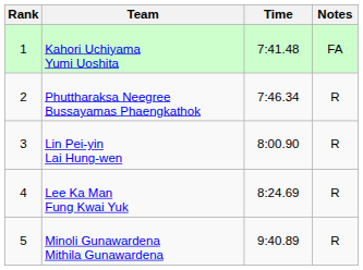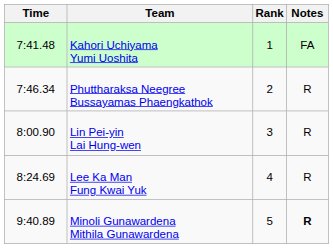 <table class=wikitable style="text-align:center">
 <tr>
+<th width=80>Time</th>
+<th width=250>Team</th>
 <th width=40>Rank</th>
-<th width=250>Team</th>
-<th width=80>Time</th>
 <th width=50>Notes</th>
 </tr>
 <tr bgcolor="ccffcc">
+<td>7:41.48</td>
+<td align=left><br><a href='#'>Kahori Uchiyama</a><br><a href='#'>Yumi Uoshita</a></td>
 <td>1</td>
-<td align=left><br><a href='#'>Kahori Uchiyama</a><br><a href='#'>Yumi Uoshita</a></td>
-<td>7:41.48</td>
 <td>FA</td>
 </tr>
 <tr>
+<td>7:46.34</td>
+<td align=left><br><a href='#'>Phuttharaksa Neegree</a><br><a href='#'>Bussayamas Phaengkathok</a></td>
 <td>2</td>
-<td align=left><br><a href='#'>Phuttharaksa Neegree</a><br><a href='#'>Bussayamas Phaengkathok</a></td>
-<td>7:46.34</td>
 <td>R</td>
 </tr>
 <tr>
+<td>8:00.90</td>
+<td align=left><br><a href='#'>Lin Pei-yin</a><br><a href='#'>Lai Hung-wen</a></td>
 <td>3</td>
-<td align=left><br><a href='#'>Lin Pei-yin</a><br><a href='#'>Lai Hung-wen</a></td>
-<td>8:00.90</td>
 <td>R</td>
 </tr>
 <tr>
+<td>8:24.69</td>
+<td align=left><br><a href='#'>Lee Ka Man</a><br><a href='#'>Fung Kwai Yuk</a></td>
 <td>4</td>
-<td align=left><br><a href='#'>Lee Ka Man</a><br><a href='#'>Fung Kwai Yuk</a></td>
-<td>8:24.69</td>
 <td>R</td>
 </tr>
 <tr>
+<td>9:40.89</td>
+<td align=left><br><a href='#'>Minoli Gunawardena</a><br><a href='#'>Mithila Gunawardena</a></td>
 <td>5</td>
-<td align=left><br><a href='#'>Minoli Gunawardena</a><br><a href='#'>Mithila Gunawardena</a></td>
-<td>9:40.89</td>
-<td>R</td>
+<td><strong>R</strong></td>
 </tr>
 </table>
